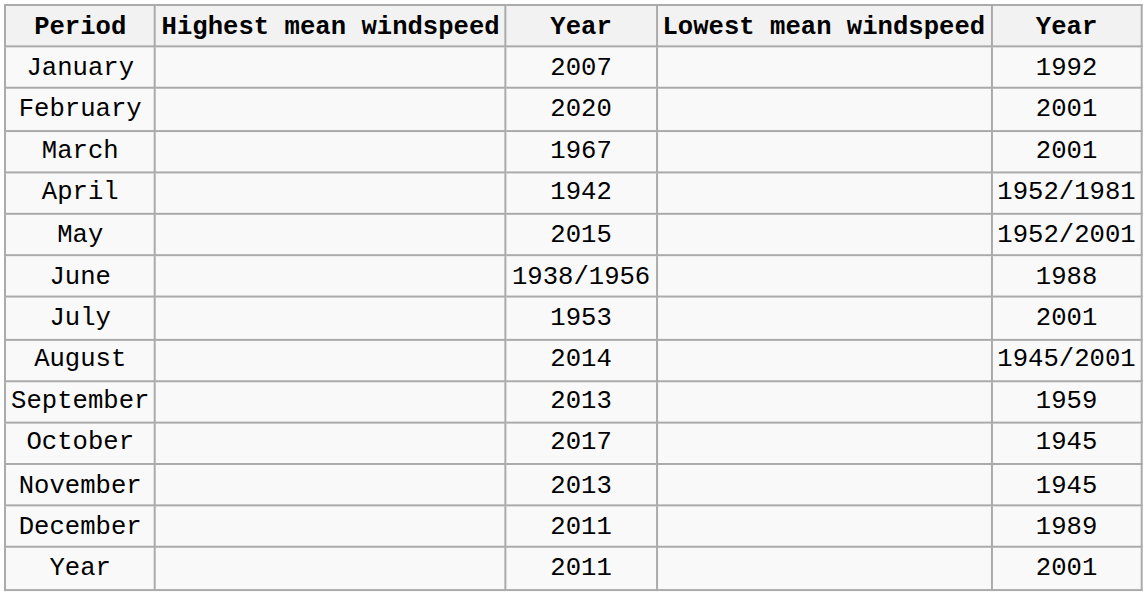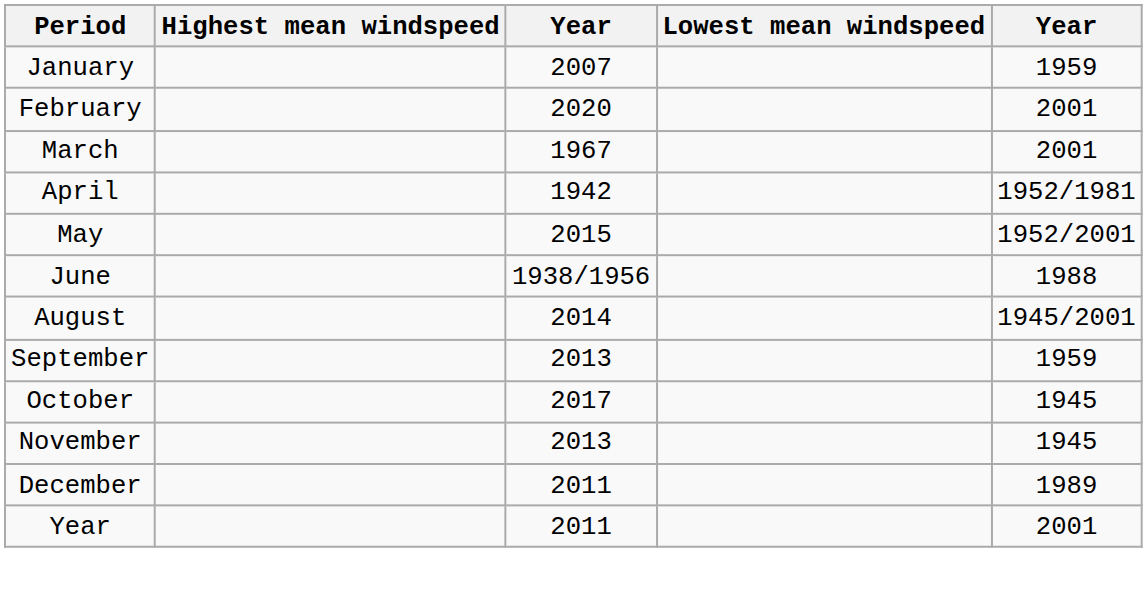 <table class="wikitable plainrowheaders" style="text-align:center;">
 <tr>
 <th>Period</th>
 <th>Highest mean windspeed</th>
 <th>Year</th>
 <th>Lowest mean windspeed</th>
 <th>Year</th>
 </tr>
 <tr>
 <td>January</td>
 <td></td>
 <td>2007</td>
 <td></td>
-<td>1992</td>
+<td>1959</td>
 </tr>
 <tr>
 <td>February</td>
 <td></td>
 <td>2020</td>
 <td></td>
 <td>2001</td>
 </tr>
 <tr>
 <td>March</td>
 <td></td>
 <td>1967</td>
 <td></td>
 <td>2001</td>
 </tr>
 <tr>
 <td>April</td>
 <td></td>
 <td>1942</td>
 <td></td>
 <td>1952/1981</td>
 </tr>
 <tr>
 <td>May</td>
 <td></td>
 <td>2015</td>
 <td></td>
 <td>1952/2001</td>
 </tr>
 <tr>
 <td>June</td>
 <td></td>
 <td>1938/1956</td>
 <td></td>
 <td>1988</td>
-</tr>
-<tr>
-<td>July</td>
-<td></td>
-<td>1953</td>
-<td></td>
-<td>2001</td>
 </tr>
 <tr>
 <td>August</td>
 <td></td>
 <td>2014</td>
 <td></td>
 <td>1945/2001</td>
 </tr>
 <tr>
 <td>September</td>
 <td></td>
 <td>2013</td>
 <td></td>
 <td>1959</td>
 </tr>
 <tr>
 <td>October</td>
 <td></td>
 <td>2017</td>
 <td></td>
 <td>1945</td>
 </tr>
 <tr>
 <td>November</td>
 <td></td>
 <td>2013</td>
 <td></td>
 <td>1945</td>
 </tr>
 <tr>
 <td>December</td>
 <td></td>
 <td>2011</td>
 <td></td>
 <td>1989</td>
 </tr>
 <tr>
 <td>Year</td>
 <td></td>
 <td>2011</td>
 <td></td>
 <td>2001</td>
 </tr>
 </table>
